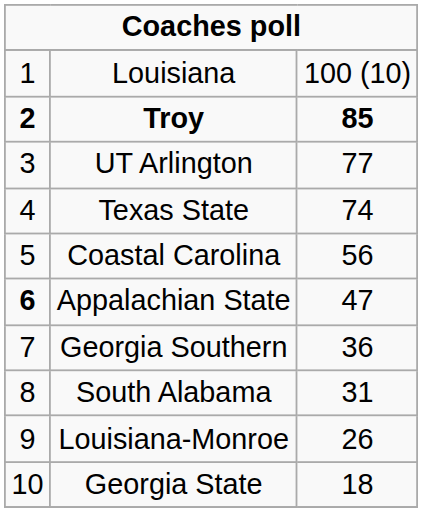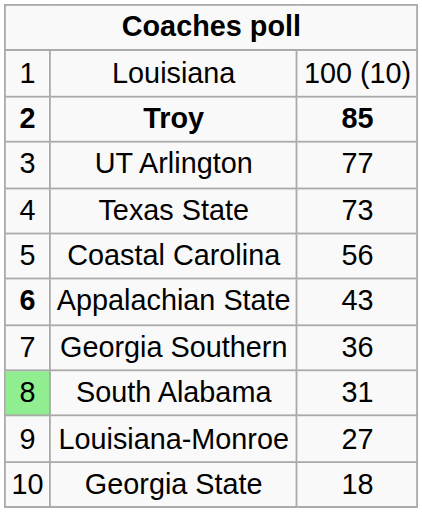 <table class="wikitable">
 <tr align="center">
 <td align="center" Colspan="3"><strong>Coaches poll</strong></td>
 </tr>
 <tr align="center">
 </tr>
 <tr align="center">
 <td>1</td>
 <td>Louisiana</td>
 <td>100 (10)</td>
 </tr>
 <tr align="center">
 <td><strong>2</strong></td>
 <td><strong>Troy</strong></td>
 <td><strong>85</strong></td>
 </tr>
 <tr align="center">
 <td>3</td>
 <td>UT Arlington</td>
 <td>77</td>
 </tr>
 <tr align="center">
 <td>4</td>
 <td>Texas State</td>
-<td>74</td>
+<td>73</td>
 </tr>
 <tr align="center">
 <td>5</td>
 <td>Coastal Carolina</td>
 <td>56</td>
 </tr>
 <tr align="center">
 <td><strong>6</strong></td>
 <td>Appalachian State</td>
-<td>47</td>
+<td>43</td>
 </tr>
 <tr align="center">
 <td>7</td>
 <td>Georgia Southern</td>
 <td>36</td>
 </tr>
 <tr align="center">
-<td>8</td>
+<td style="background: lightgreen;">8</td>
 <td>South Alabama</td>
 <td>31</td>
 </tr>
 <tr align="center">
 <td>9</td>
 <td>Louisiana-Monroe</td>
-<td>26</td>
+<td>27</td>
 </tr>
 <tr align="center">
 <td>10</td>
 <td>Georgia State</td>
 <td>18</td>
 </tr>
 <tr align="center">
 </tr>
 </table>
